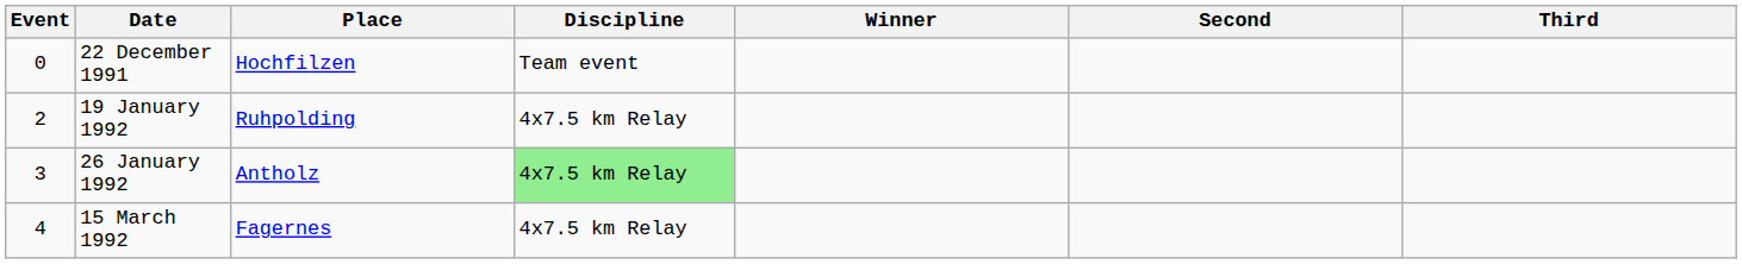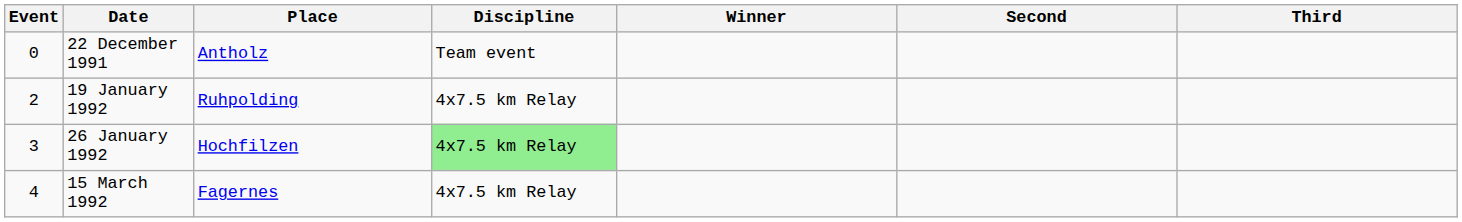 <table class="wikitable" style="font-size:95%;">
 <tr>
 <th width="30">Event</th>
 <th width="90">Date</th>
 <th width="169">Place</th>
 <th width="130">Discipline</th>
 <th width="200">Winner</th>
 <th width="200">Second</th>
 <th width="200">Third</th>
 </tr>
 <tr>
 <td align=center>0</td>
 <td>22 December 1991</td>
-<td> <a href='#'>Hochfilzen</a></td>
+<td> <a href='#'>Antholz</a></td>
 <td>Team event</td>
 <td></td>
 <td></td>
 <td></td>
 </tr>
 <tr>
 <td align=center>2</td>
 <td>19 January 1992</td>
 <td> <a href='#'>Ruhpolding</a></td>
 <td>4x7.5 km Relay</td>
 <td></td>
 <td></td>
 <td></td>
 </tr>
 <tr>
 <td align=center>3</td>
 <td>26 January 1992</td>
-<td> <a href='#'>Antholz</a></td>
+<td> <a href='#'>Hochfilzen</a></td>
 <td style="background: lightgreen;">4x7.5 km Relay</td>
 <td></td>
 <td></td>
 <td></td>
 </tr>
 <tr>
 <td align=center>4</td>
 <td>15 March 1992</td>
 <td> <a href='#'>Fagernes</a></td>
 <td>4x7.5 km Relay</td>
 <td></td>
 <td></td>
 <td></td>
 </tr>
 </table>
